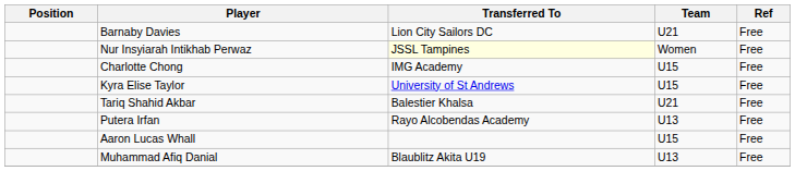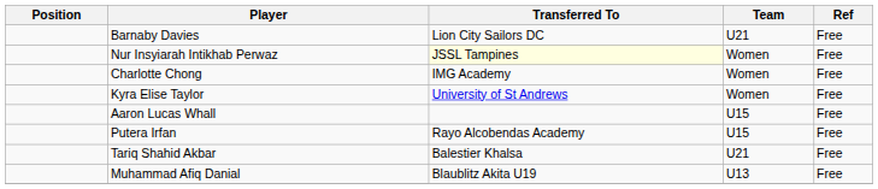 <table class="wikitable sortable" style="width:70%; text-align:center; font-size:100%; text-align:left;">
 <tr>
 <th>Position</th>
 <th>Player</th>
 <th>Transferred To</th>
 <th>Team</th>
 <th>Ref</th>
 </tr>
 <tr>
 <td></td>
 <td> Barnaby Davies</td>
 <td> Lion City Sailors DC</td>
 <td>U21</td>
 <td>Free</td>
 </tr>
 <tr>
 <td></td>
 <td> Nur Insyiarah Intikhab Perwaz</td>
 <td style="background: lightyellow;"> JSSL Tampines</td>
 <td>Women</td>
 <td>Free</td>
 </tr>
 <tr>
 <td></td>
 <td> Charlotte Chong</td>
 <td> IMG Academy</td>
-<td>U15</td>
+<td>Women</td>
 <td>Free</td>
 </tr>
 <tr>
 <td></td>
 <td> Kyra Elise Taylor</td>
 <td> <a href='#'>University of St Andrews</a></td>
+<td>Women</td>
+<td>Free</td>
+</tr>
+<tr>
+<td></td>
+<td> Aaron Lucas Whall</td>
+<td></td>
+<td>U15</td>
+<td>Free</td>
+</tr>
+<tr>
+<td></td>
+<td> Putera Irfan</td>
+<td> Rayo Alcobendas Academy</td>
 <td>U15</td>
 <td>Free</td>
 </tr>
 <tr>
 <td></td>
 <td>  Tariq Shahid Akbar</td>
 <td>  Balestier Khalsa</td>
 <td>U21</td>
 <td>Free</td>
 </tr>
 <tr>
 <td></td>
-<td> Putera Irfan</td>
-<td> Rayo Alcobendas Academy</td>
-<td>U13</td>
-<td>Free</td>
-</tr>
-<tr>
-<td></td>
-<td> Aaron Lucas Whall</td>
-<td></td>
-<td>U15</td>
-<td>Free</td>
-</tr>
-<tr>
-<td></td>
 <td> Muhammad Afiq Danial</td>
 <td> Blaublitz Akita U19</td>
 <td>U13</td>
 <td>Free</td>
 </tr>
 <tr>
 </tr>
 </table>
